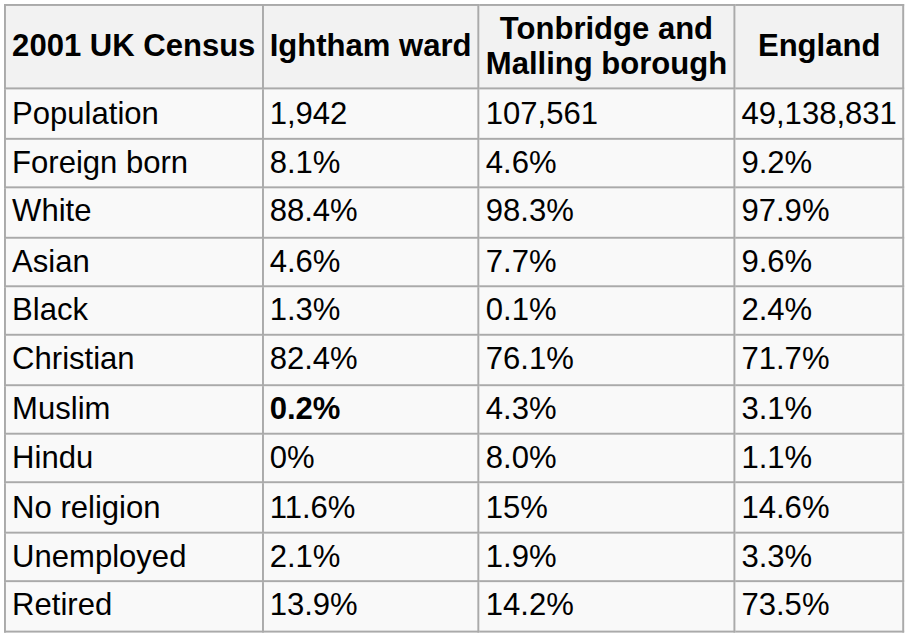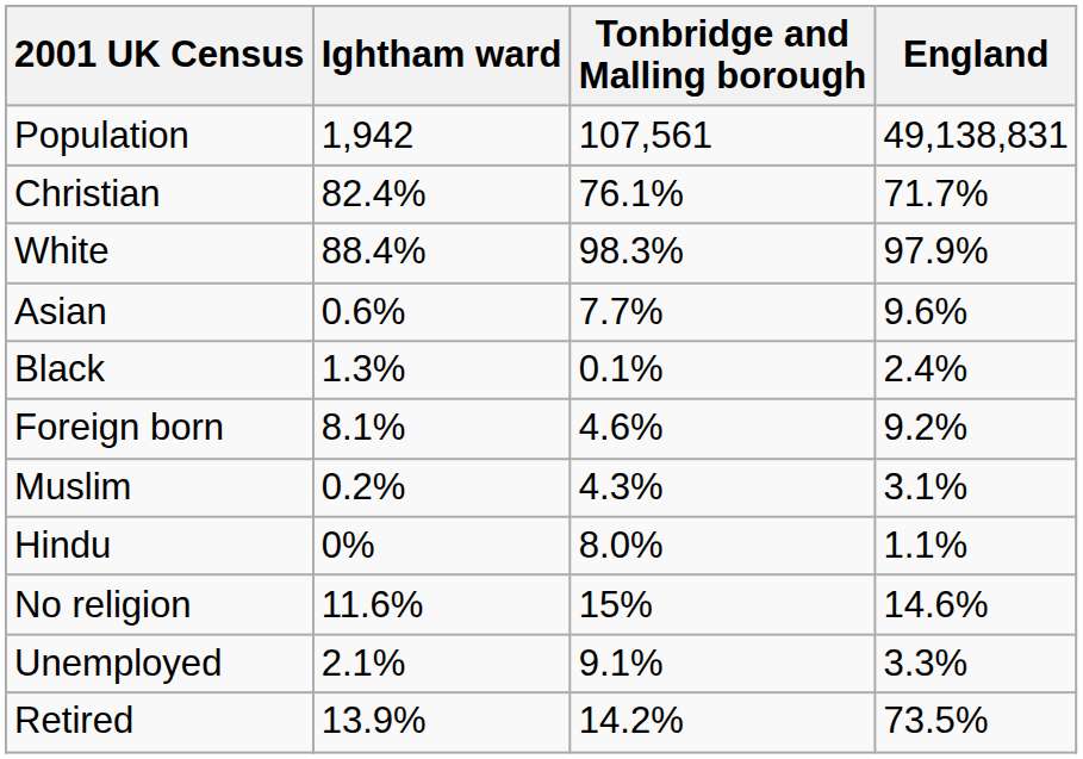 <table class="wikitable">
 <tr>
 <th>2001 UK Census</th>
 <th>Ightham ward</th>
 <th>Tonbridge and<br>Malling borough</th>
 <th>England</th>
 </tr>
 <tr>
 <td>Population</td>
 <td>1,942</td>
 <td>107,561</td>
 <td>49,138,831</td>
 </tr>
 <tr>
-<td>Foreign born</td>
-<td>8.1%</td>
-<td>4.6%</td>
-<td>9.2%</td>
+<td>Christian</td>
+<td>82.4%</td>
+<td>76.1%</td>
+<td>71.7%</td>
 </tr>
 <tr>
 <td>White</td>
 <td>88.4%</td>
 <td>98.3%</td>
 <td>97.9%</td>
 </tr>
 <tr>
 <td>Asian</td>
-<td>4.6%</td>
+<td>0.6%</td>
 <td>7.7%</td>
 <td>9.6%</td>
 </tr>
 <tr>
 <td>Black</td>
 <td>1.3%</td>
 <td>0.1%</td>
 <td>2.4%</td>
 </tr>
 <tr>
-<td>Christian</td>
-<td>82.4%</td>
-<td>76.1%</td>
-<td>71.7%</td>
+<td>Foreign born</td>
+<td>8.1%</td>
+<td>4.6%</td>
+<td>9.2%</td>
 </tr>
 <tr>
 <td>Muslim</td>
-<td><strong>0.2%</strong></td>
+<td>0.2%</td>
 <td>4.3%</td>
 <td>3.1%</td>
 </tr>
 <tr>
 <td>Hindu</td>
 <td>0%</td>
 <td>8.0%</td>
 <td>1.1%</td>
 </tr>
 <tr>
 <td>No religion</td>
 <td>11.6%</td>
 <td>15%</td>
 <td>14.6%</td>
 </tr>
 <tr>
 <td>Unemployed</td>
 <td>2.1%</td>
-<td>1.9%</td>
+<td>9.1%</td>
 <td>3.3%</td>
 </tr>
 <tr>
 <td>Retired</td>
 <td>13.9%</td>
 <td>14.2%</td>
 <td>73.5%</td>
 </tr>
 </table>
